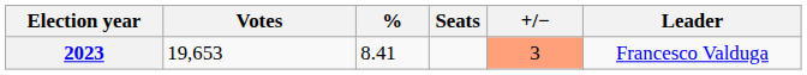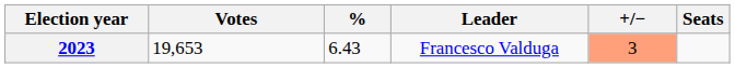 <table class="wikitable" style="width:50%; border:1px #AAAAFF solid">
 <tr>
 <th width="13%">Election year</th>
 <th width="16%">Votes</th>
 <th width="6%">%</th>
+<th width="18%">Leader</th>
+<th width="8%">+/−</th>
 <th width="1%">Seats</th>
-<th width="8%">+/−</th>
-<th width="18%">Leader</th>
 </tr>
 <tr>
 <th><a href='#'>2023</a></th>
 <td>19,653</td>
-<td>8.41</td>
+<td>6.43</td>
+<td style="text-align: center"><a href='#'>Francesco Valduga</a></td>
+<td style="background: lightsalmon; text-align: center"> 3</td>
 <td></td>
-<td style="background: lightsalmon; text-align: center"> 3</td>
-<td style="text-align: center"><a href='#'>Francesco Valduga</a></td>
 </tr>
 </table>
